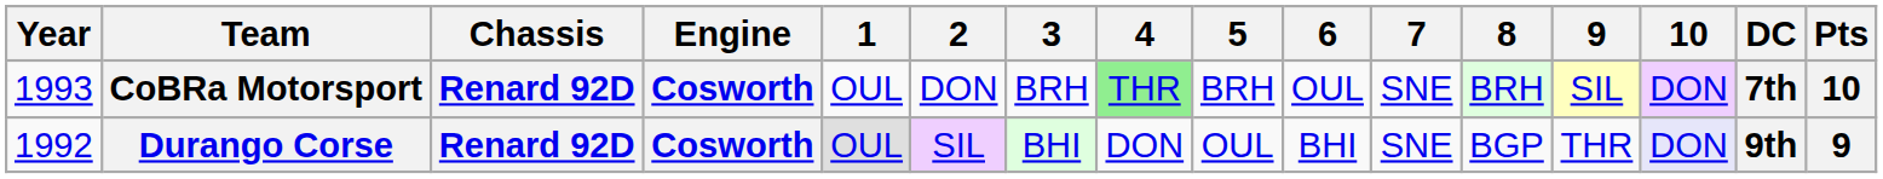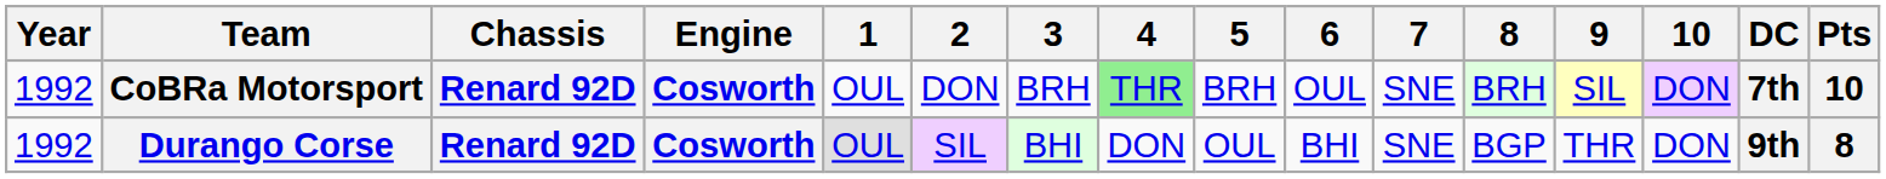 <table class="wikitable" style="text-align:center; font-size:85%">
 <tr>
 <th>Year</th>
 <th>Team</th>
 <th>Chassis</th>
 <th>Engine</th>
 <th>1</th>
 <th>2</th>
 <th>3</th>
 <th>4</th>
 <th>5</th>
 <th>6</th>
 <th>7</th>
 <th>8</th>
 <th>9</th>
 <th>10</th>
 <th>DC</th>
 <th>Pts</th>
 </tr>
 <tr>
-<td><a href='#'>1993</a></td>
+<td><a href='#'>1992</a></td>
 <th nowrap>CoBRa Motorsport</th>
 <th nowrap><a href='#'>Renard 92D</a></th>
 <th><a href='#'>Cosworth</a></th>
 <td><a href='#'>OUL</a></td>
 <td><a href='#'>DON</a></td>
 <td><a href='#'>BRH</a></td>
 <td style="background: lightgreen;"><a href='#'>THR</a></td>
 <td><a href='#'>BRH</a></td>
 <td><a href='#'>OUL</a></td>
 <td><a href='#'>SNE</a></td>
 <td style="background:#DFFFDF;"><a href='#'>BRH</a><br></td>
 <td style="background:#FFFFBF;"><a href='#'>SIL</a><br></td>
 <td style="background:#EFCFFF;"><a href='#'>DON</a><br></td>
 <th>7th</th>
 <th>10</th>
 </tr>
 <tr>
 <td><a href='#'>1992</a></td>
 <th nowrap><a href='#'>Durango Corse</a></th>
 <th nowrap><a href='#'>Renard 92D</a></th>
 <th><a href='#'>Cosworth</a></th>
 <td style="background:#DFDFDF;"><a href='#'>OUL</a><br></td>
 <td style="background:#EFCFFF;"><a href='#'>SIL</a><br></td>
 <td style="background:#DFFFDF;"><a href='#'>BHI</a><br></td>
 <td><a href='#'>DON</a></td>
 <td><a href='#'>OUL</a></td>
 <td><a href='#'>BHI</a></td>
 <td><a href='#'>SNE</a></td>
 <td><a href='#'>BGP</a></td>
 <td><a href='#'>THR</a></td>
-<td style="background: lavender;"><a href='#'>DON</a></td>
+<td><a href='#'>DON</a></td>
 <th>9th</th>
-<th>9</th>
+<th>8</th>
 </tr>
 </table>
